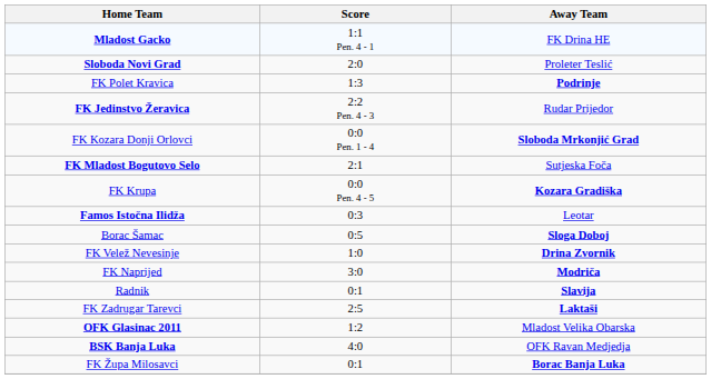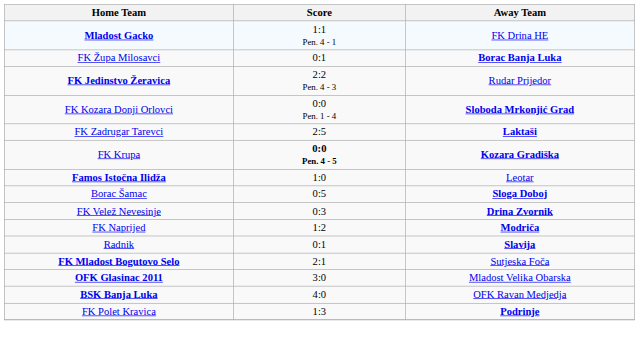 <table class="wikitable" style="text-align: center;">
 <tr style="background:#efefef;">
 <th width=20%>Home Team</th>
 <th width=15%>Score</th>
 <th width=20%>Away Team</th>
 </tr>
 <tr bgcolor=#F5FAFF>
 <td><strong><a href='#'>Mladost Gacko</a></strong></td>
 <td>1:1<br><small>Pen. 4 - 1</small></td>
 <td><a href='#'>FK Drina HE</a></td>
 </tr>
 <tr>
-<td><strong><a href='#'>Sloboda Novi Grad</a></strong></td>
-<td>2:0</td>
-<td><a href='#'>Proleter Teslić</a></td>
-</tr>
-<tr>
-<td><a href='#'>FK Polet Kravica</a></td>
-<td>1:3</td>
-<td><strong><a href='#'>Podrinje</a></strong></td>
+<td><a href='#'>FK Župa Milosavci</a></td>
+<td>0:1</td>
+<td><strong><a href='#'>Borac Banja Luka</a></strong></td>
 </tr>
 <tr>
 <td><strong><a href='#'>FK Jedinstvo Žeravica</a></strong></td>
 <td>2:2<br><small>Pen. 4 - 3</small></td>
 <td><a href='#'>Rudar Prijedor</a></td>
 </tr>
 <tr>
 <td><a href='#'>FK Kozara Donji Orlovci</a></td>
 <td>0:0<br><small>Pen. 1 - 4</small></td>
 <td><strong><a href='#'>Sloboda Mrkonjić Grad</a></strong></td>
 </tr>
 <tr>
-<td><strong><a href='#'>FK Mladost Bogutovo Selo</a></strong></td>
-<td>2:1</td>
-<td><a href='#'>Sutjeska Foča</a></td>
+<td><a href='#'>FK Zadrugar Tarevci</a></td>
+<td>2:5</td>
+<td><strong><a href='#'>Laktaši</a></strong></td>
 </tr>
 <tr>
 <td><a href='#'>FK Krupa</a></td>
-<td>0:0<br><small>Pen. 4 - 5</small></td>
+<td><strong>0:0<br><small>Pen. 4 - 5</small></strong></td>
 <td><strong><a href='#'>Kozara Gradiška</a></strong></td>
 </tr>
 <tr>
 <td><strong><a href='#'>Famos Istočna Ilidža</a></strong></td>
-<td>0:3</td>
+<td>1:0</td>
 <td><a href='#'>Leotar</a></td>
 </tr>
 <tr>
 <td><a href='#'>Borac Šamac</a></td>
 <td>0:5</td>
 <td><strong><a href='#'>Sloga Doboj</a></strong></td>
 </tr>
 <tr>
 <td><a href='#'>FK Velež Nevesinje</a></td>
-<td>1:0</td>
+<td>0:3</td>
 <td><strong><a href='#'>Drina Zvornik</a></strong></td>
 </tr>
 <tr>
 <td><a href='#'>FK Naprijed</a></td>
-<td>3:0</td>
+<td>1:2</td>
 <td><strong><a href='#'>Modriča</a></strong></td>
 </tr>
 <tr>
 <td><a href='#'>Radnik</a></td>
 <td>0:1</td>
 <td><strong><a href='#'>Slavija</a></strong></td>
 </tr>
 <tr>
-<td><a href='#'>FK Zadrugar Tarevci</a></td>
-<td>2:5</td>
-<td><strong><a href='#'>Laktaši</a></strong></td>
+<td><strong><a href='#'>FK Mladost Bogutovo Selo</a></strong></td>
+<td>2:1</td>
+<td><a href='#'>Sutjeska Foča</a></td>
 </tr>
 <tr>
 <td><strong><a href='#'>OFK Glasinac 2011</a></strong></td>
-<td>1:2</td>
+<td>3:0</td>
 <td><a href='#'>Mladost Velika Obarska</a></td>
 </tr>
 <tr>
 <td><strong><a href='#'>BSK Banja Luka</a></strong></td>
 <td>4:0</td>
 <td><a href='#'>OFK Ravan Medjedja</a></td>
 </tr>
 <tr>
-<td><a href='#'>FK Župa Milosavci</a></td>
-<td>0:1</td>
-<td><strong><a href='#'>Borac Banja Luka</a></strong></td>
+<td><a href='#'>FK Polet Kravica</a></td>
+<td>1:3</td>
+<td><strong><a href='#'>Podrinje</a></strong></td>
 </tr>
 <tr>
 </tr>
 </table>
